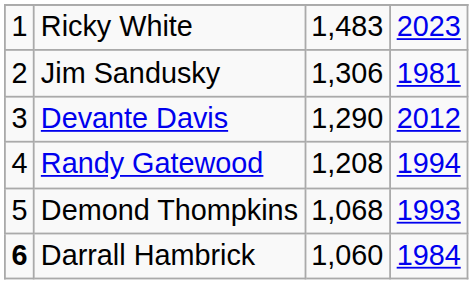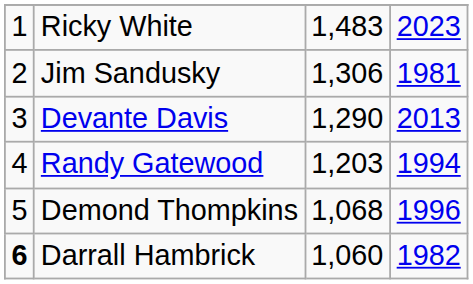 <table class="wikitable">
 <tr>
 </tr>
 <tr>
 <td>1</td>
 <td>Ricky White</td>
 <td>1,483</td>
 <td><a href='#'>2023</a></td>
 </tr>
 <tr>
 <td>2</td>
 <td>Jim Sandusky</td>
 <td>1,306</td>
 <td><a href='#'>1981</a></td>
 </tr>
 <tr>
 <td>3</td>
 <td><a href='#'>Devante Davis</a></td>
 <td>1,290</td>
-<td><a href='#'>2012</a></td>
+<td><a href='#'>2013</a></td>
 </tr>
 <tr>
 <td>4</td>
 <td><a href='#'>Randy Gatewood</a></td>
-<td>1,208</td>
+<td>1,203</td>
 <td><a href='#'>1994</a></td>
 </tr>
 <tr>
 <td>5</td>
 <td>Demond Thompkins</td>
 <td>1,068</td>
-<td><a href='#'>1993</a></td>
+<td><a href='#'>1996</a></td>
 </tr>
 <tr>
 <td><strong>6</strong></td>
 <td>Darrall Hambrick</td>
 <td>1,060</td>
-<td><a href='#'>1984</a></td>
+<td><a href='#'>1982</a></td>
 </tr>
 </table>
